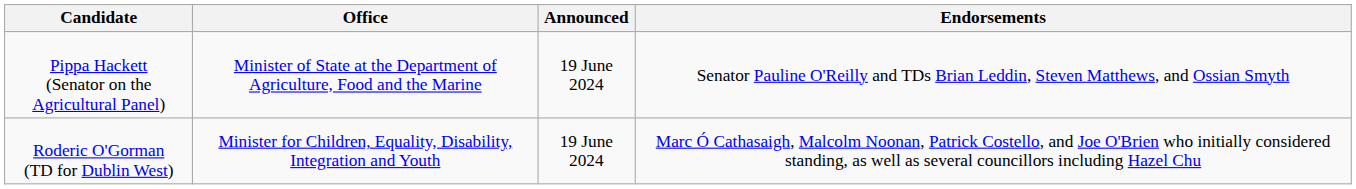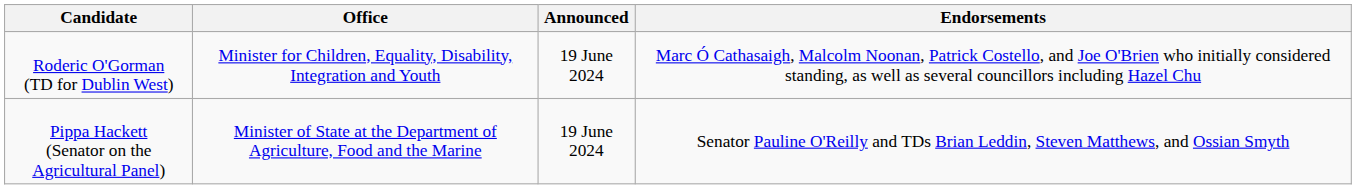 <table class="wikitable" style="text-align:center">
 <tr>
 <th>Candidate</th>
 <th>Office</th>
 <th>Announced</th>
 <th>Endorsements</th>
 </tr>
 <tr>
+<td><br><a href='#'>Roderic O'Gorman</a><br>(TD for <a href='#'>Dublin West</a>)</td>
+<td><a href='#'>Minister for Children, Equality, Disability, Integration and Youth</a></td>
+<td>19 June 2024</td>
+<td><a href='#'>Marc Ó Cathasaigh</a>, <a href='#'>Malcolm Noonan</a>, <a href='#'>Patrick Costello</a>, and <a href='#'>Joe O'Brien</a> who initially considered standing, as well as several councillors including <a href='#'>Hazel Chu</a></td>
+</tr>
+<tr>
 <td><br><a href='#'>Pippa Hackett</a><br>(Senator on the <a href='#'>Agricultural Panel</a>)</td>
 <td><a href='#'>Minister of State at the Department of Agriculture, Food and the Marine</a></td>
 <td>19 June 2024</td>
 <td>Senator <a href='#'>Pauline O'Reilly</a> and TDs <a href='#'>Brian Leddin</a>, <a href='#'>Steven Matthews</a>, and <a href='#'>Ossian Smyth</a></td>
 </tr>
-<tr>
-<td><br><a href='#'>Roderic O'Gorman</a><br>(TD for <a href='#'>Dublin West</a>)</td>
-<td><a href='#'>Minister for Children, Equality, Disability, Integration and Youth</a></td>
-<td>19 June 2024</td>
-<td><a href='#'>Marc Ó Cathasaigh</a>, <a href='#'>Malcolm Noonan</a>, <a href='#'>Patrick Costello</a>, and <a href='#'>Joe O'Brien</a> who initially considered standing, as well as several councillors including <a href='#'>Hazel Chu</a></td>
-</tr>
 </table>
